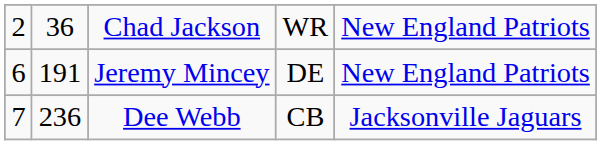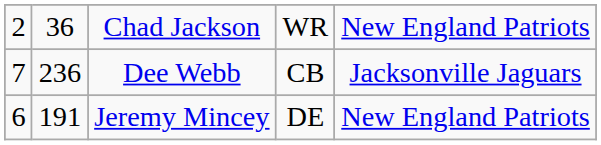 <table class="wikitable" style="text-align:center">
 <tr>
 <td>2</td>
 <td>36</td>
 <td><a href='#'>Chad Jackson</a></td>
 <td>WR</td>
 <td><a href='#'>New England Patriots</a></td>
 </tr>
 <tr>
+<td>7</td>
+<td>236</td>
+<td><a href='#'>Dee Webb</a></td>
+<td>CB</td>
+<td><a href='#'>Jacksonville Jaguars</a></td>
+</tr>
+<tr>
 <td>6</td>
 <td>191</td>
 <td><a href='#'>Jeremy Mincey</a></td>
 <td>DE</td>
 <td><a href='#'>New England Patriots</a></td>
 </tr>
-<tr>
-<td>7</td>
-<td>236</td>
-<td><a href='#'>Dee Webb</a></td>
-<td>CB</td>
-<td><a href='#'>Jacksonville Jaguars</a></td>
-</tr>
 </table>
